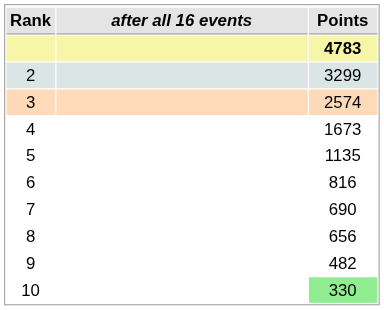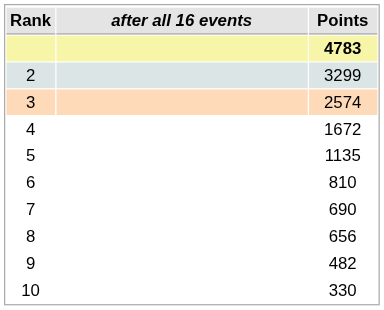 <table cellspacing="1" cellpadding="3" style="border:1px solid #AAAAAA;font-size:86%">
 <tr style="background-color: #E4E4E4;">
 </tr>
 <tr style="background-color: #E4E4E4;">
 <th style="border-bottom:1px solid #AAAAAA; width: 10px;">Rank</th>
 <th style="border-bottom:1px solid #AAAAAA; width: 200px;"><em>after all 16 events</em></th>
 <th style="border-bottom:1px solid #AAAAAA; width: 50px;">Points</th>
 </tr>
 <tr style="background:#f7f6a8;">
 <td align=center></td>
 <td><strong></strong> </td>
 <td align=center><strong>4783</strong></td>
 </tr>
 <tr style="background:#dce5e5;">
 <td align=center>2</td>
 <td></td>
 <td align=center>3299</td>
 </tr>
 <tr style="background:#ffdab9;">
 <td align=center>3</td>
 <td></td>
 <td align=center>2574</td>
 </tr>
 <tr>
 <td align=center>4</td>
 <td></td>
-<td align=center>1673</td>
+<td align=center>1672</td>
 </tr>
 <tr>
 <td align=center>5</td>
 <td></td>
 <td align=center>1135</td>
 </tr>
 <tr>
 <td align=center>6</td>
 <td></td>
-<td align=center>816</td>
+<td align=center>810</td>
 </tr>
 <tr>
 <td align=center>7</td>
 <td></td>
 <td align=center>690</td>
 </tr>
 <tr>
 <td align=center>8</td>
 <td></td>
 <td align=center>656</td>
 </tr>
 <tr>
 <td align=center>9</td>
 <td></td>
 <td align=center>482</td>
 </tr>
 <tr>
 <td align=center>10</td>
 <td></td>
-<td align=center style="background: lightgreen;">330</td>
+<td align=center>330</td>
 </tr>
 </table>
